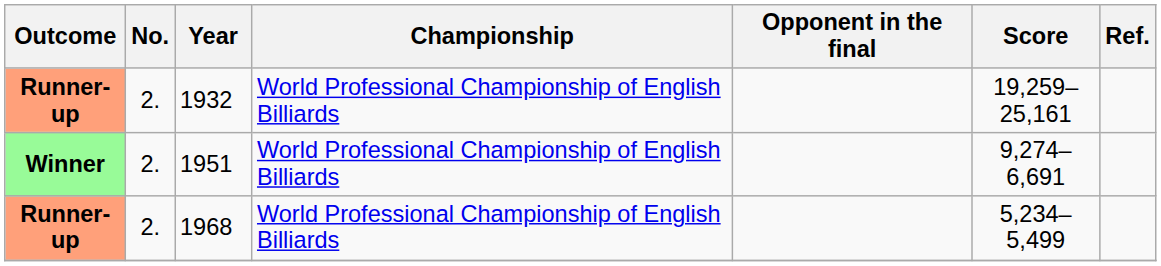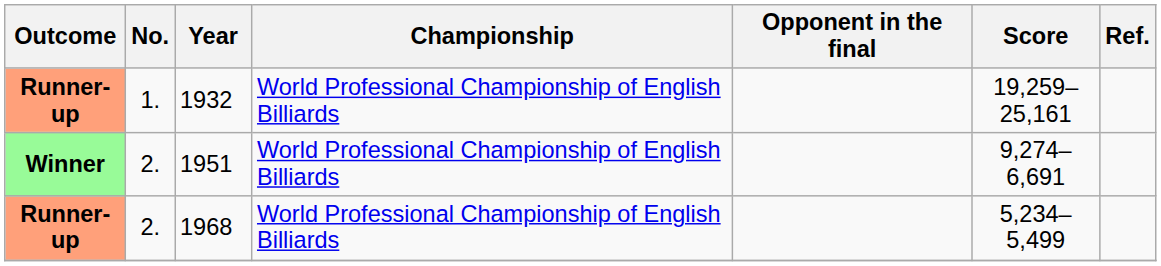 <table class="sortable wikitable plainrowheaders">
 <tr>
 <th scope="col" width="75">Outcome</th>
 <th scope="col" width="25">No.</th>
 <th scope="col" width="45">Year</th>
 <th scope="col" width="320">Championship</th>
 <th scope="col" width="155">Opponent in the final</th>
 <th scope="col" align="center" width="80">Score</th>
 <th scope="col" class="unsortable" width="25">Ref.</th>
 </tr>
 <tr>
 <th scope="row" style="background:#ffa07a;">Runner-up</th>
-<td align="center">2.</td>
+<td align="center">1.</td>
 <td>1932</td>
 <td><a href='#'>World Professional Championship of English Billiards</a></td>
 <td></td>
 <td align="center">19,259–25,161</td>
 <td align="center"></td>
 </tr>
 <tr>
 <th scope="row" style="background:#98FB98">Winner</th>
 <td align="center">2.</td>
 <td>1951</td>
 <td><a href='#'>World Professional Championship of English Billiards</a></td>
 <td></td>
 <td align="center">9,274–6,691</td>
 <td align="center"></td>
 </tr>
 <tr>
 <th scope="row" style="background:#ffa07a;">Runner-up</th>
 <td align="center">2.</td>
 <td>1968</td>
 <td><a href='#'>World Professional Championship of English Billiards</a></td>
 <td></td>
 <td align="center">5,234–5,499</td>
 <td align="center"></td>
 </tr>
 <tr>
 </tr>
 </table>
